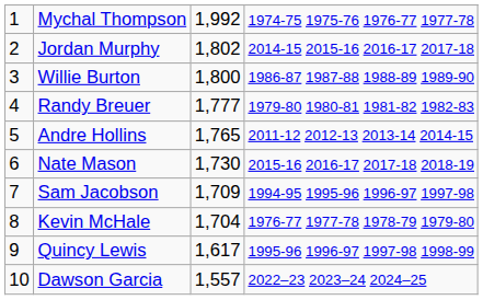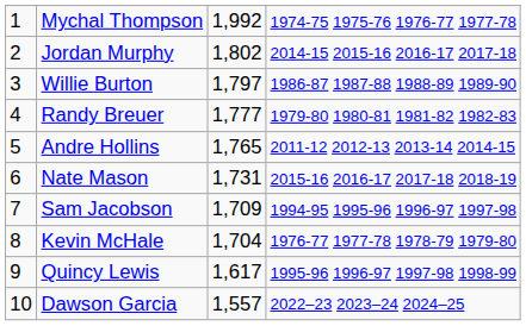 <table class="wikitable">
 <tr>
 </tr>
 <tr>
 <td>1</td>
 <td><a href='#'>Mychal Thompson</a></td>
 <td>1,992</td>
 <td style="font-size:80%;"><a href='#'>1974-75</a> <a href='#'>1975-76</a> <a href='#'>1976-77</a> <a href='#'>1977-78</a></td>
 </tr>
 <tr>
 <td>2</td>
 <td><a href='#'>Jordan Murphy</a></td>
 <td>1,802</td>
 <td style="font-size:80%;"><a href='#'>2014-15</a> <a href='#'>2015-16</a> <a href='#'>2016-17</a> <a href='#'>2017-18</a></td>
 </tr>
 <tr>
 <td>3</td>
 <td><a href='#'>Willie Burton</a></td>
-<td>1,800</td>
+<td>1,797</td>
 <td style="font-size:80%;"><a href='#'>1986-87</a> <a href='#'>1987-88</a> <a href='#'>1988-89</a> <a href='#'>1989-90</a></td>
 </tr>
 <tr>
 <td>4</td>
 <td><a href='#'>Randy Breuer</a></td>
 <td>1,777</td>
 <td style="font-size:80%;"><a href='#'>1979-80</a> <a href='#'>1980-81</a> <a href='#'>1981-82</a> <a href='#'>1982-83</a></td>
 </tr>
 <tr>
 <td>5</td>
 <td><a href='#'>Andre Hollins</a></td>
 <td>1,765</td>
 <td style="font-size:80%;"><a href='#'>2011-12</a> <a href='#'>2012-13</a> <a href='#'>2013-14</a> <a href='#'>2014-15</a></td>
 </tr>
 <tr>
 <td>6</td>
 <td><a href='#'>Nate Mason</a></td>
-<td>1,730</td>
+<td>1,731</td>
 <td style="font-size:80%;"><a href='#'>2015-16</a> <a href='#'>2016-17</a> <a href='#'>2017-18</a> <a href='#'>2018-19</a></td>
 </tr>
 <tr>
 <td>7</td>
 <td><a href='#'>Sam Jacobson</a></td>
 <td>1,709</td>
 <td style="font-size:80%;"><a href='#'>1994-95</a> <a href='#'>1995-96</a> <a href='#'>1996-97</a> <a href='#'>1997-98</a></td>
 </tr>
 <tr>
 <td>8</td>
 <td><a href='#'>Kevin McHale</a></td>
 <td>1,704</td>
 <td style="font-size:80%;"><a href='#'>1976-77</a> <a href='#'>1977-78</a> <a href='#'>1978-79</a> <a href='#'>1979-80</a></td>
 </tr>
 <tr>
 <td>9</td>
 <td><a href='#'>Quincy Lewis</a></td>
 <td>1,617</td>
 <td style="font-size:80%;"><a href='#'>1995-96</a> <a href='#'>1996-97</a> <a href='#'>1997-98</a> <a href='#'>1998-99</a></td>
 </tr>
 <tr>
 <td>10</td>
 <td><a href='#'>Dawson Garcia</a></td>
 <td>1,557</td>
 <td style="font-size:80%;"><a href='#'>2022–23</a> <a href='#'>2023–24</a> <a href='#'>2024–25</a></td>
 </tr>
 </table>
